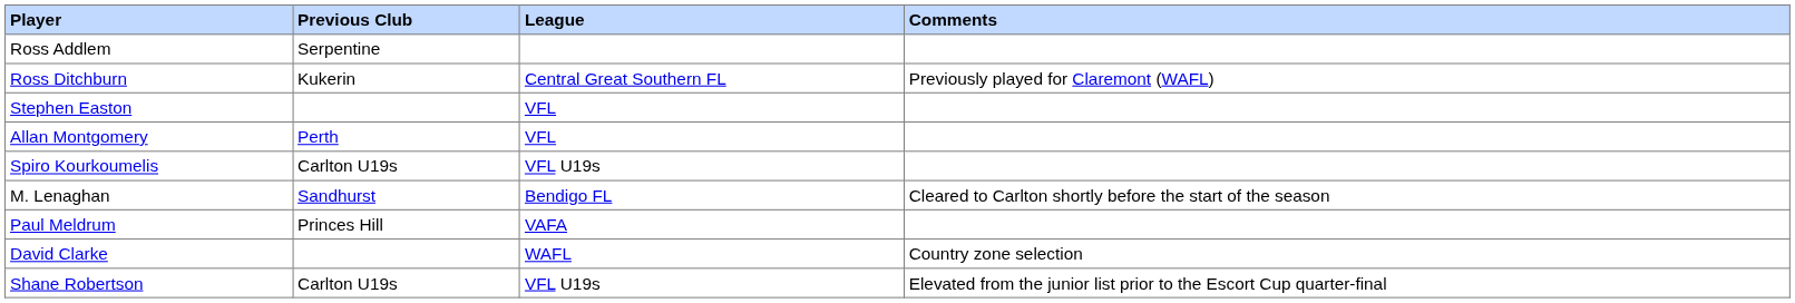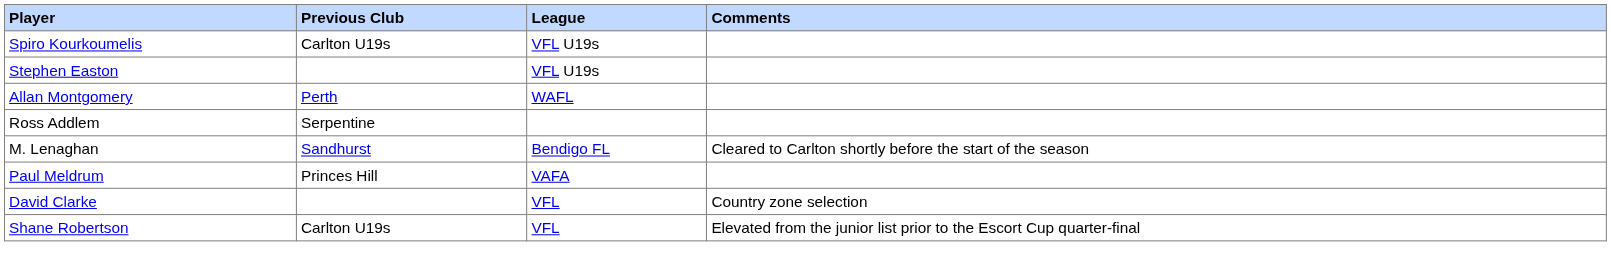 <table border="1" cellpadding="4" cellspacing="0"  style="text-align:left; font-size:95%; border-collapse:collapse; width:80%;">
 <tr style="background:#C1D8FF;">
 <th>Player</th>
 <th>Previous Club</th>
 <th>League</th>
 <th>Comments</th>
 </tr>
 <tr>
-<td> Ross Addlem</td>
-<td>Serpentine</td>
+<td> <a href='#'>Spiro Kourkoumelis</a></td>
+<td>Carlton U19s</td>
+<td><a href='#'>VFL</a> U19s</td>
 <td></td>
-<td></td>
-</tr>
-<tr>
-<td> <a href='#'>Ross Ditchburn</a></td>
-<td>Kukerin</td>
-<td><a href='#'>Central Great Southern FL</a></td>
-<td>Previously played for <a href='#'>Claremont</a> (<a href='#'>WAFL</a>)</td>
 </tr>
 <tr>
 <td> <a href='#'>Stephen Easton</a></td>
 <td></td>
-<td><a href='#'>VFL</a></td>
+<td><a href='#'>VFL</a> U19s</td>
 <td></td>
 </tr>
 <tr>
 <td> <a href='#'>Allan Montgomery</a></td>
 <td><a href='#'>Perth</a></td>
-<td><a href='#'>VFL</a></td>
+<td><a href='#'>WAFL</a></td>
 <td></td>
 </tr>
 <tr>
-<td> <a href='#'>Spiro Kourkoumelis</a></td>
-<td>Carlton U19s</td>
-<td><a href='#'>VFL</a> U19s</td>
+<td> Ross Addlem</td>
+<td>Serpentine</td>
+<td></td>
 <td></td>
 </tr>
 <tr>
 <td> M. Lenaghan</td>
 <td><a href='#'>Sandhurst</a></td>
 <td><a href='#'>Bendigo FL</a></td>
 <td>Cleared to Carlton shortly before the start of the season</td>
 </tr>
 <tr>
 <td> <a href='#'>Paul Meldrum</a></td>
 <td>Princes Hill</td>
 <td><a href='#'>VAFA</a></td>
 <td></td>
 </tr>
 <tr>
 <td> <a href='#'>David Clarke</a></td>
 <td></td>
-<td><a href='#'>WAFL</a></td>
+<td><a href='#'>VFL</a></td>
 <td>Country zone selection</td>
 </tr>
 <tr>
 <td> <a href='#'>Shane Robertson</a></td>
 <td>Carlton U19s</td>
-<td><a href='#'>VFL</a> U19s</td>
+<td><a href='#'>VFL</a></td>
 <td>Elevated from the junior list prior to the Escort Cup quarter-final</td>
 </tr>
 </table>
